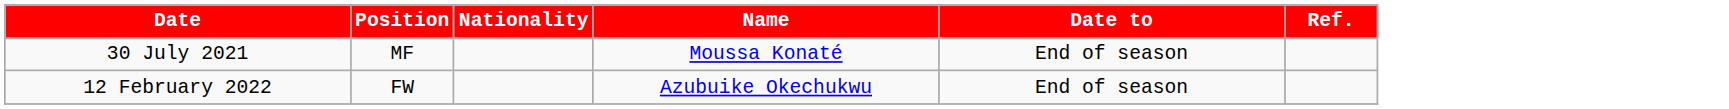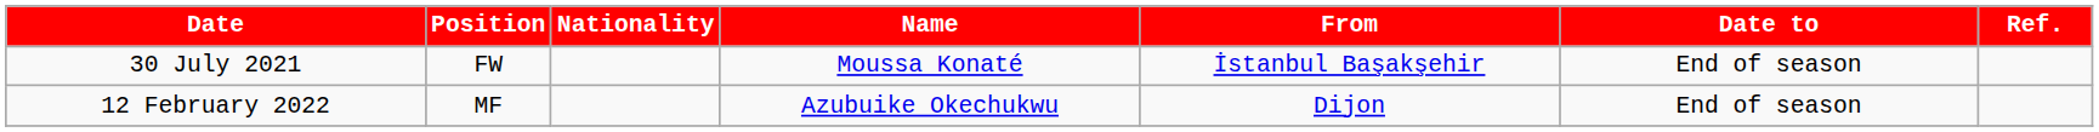 <table class="wikitable"  style="text-align:center; font-size:90%; ">
 <tr>
 <th style="background:#ff0000; color:white; width:200px;">Date</th>
 <th style="background:#ff0000; color:white; width:50px;">Position</th>
 <th style="background:#ff0000; color:white; width:50px;">Nationality</th>
 <th style="background:#ff0000; color:white; width:200px;">Name</th>
+<th style="background:#ff0000; color:white; width:200px;">From</th>
 <th style="background:#ff0000; color:white; width:200px;">Date to</th>
 <th style="background:#ff0000; color:white; width:50px;">Ref.</th>
 </tr>
 <tr>
 <td>30 July 2021</td>
-<td>MF</td>
+<td>FW</td>
 <td></td>
 <td><a href='#'>Moussa Konaté</a></td>
+<td><a href='#'>İstanbul Başakşehir</a></td>
 <td>End of season</td>
 <td></td>
 </tr>
 <tr>
 <td>12 February 2022</td>
-<td>FW</td>
+<td>MF</td>
 <td></td>
 <td><a href='#'>Azubuike Okechukwu</a></td>
+<td><a href='#'>Dijon</a></td>
 <td>End of season</td>
 <td></td>
 </tr>
 </table>
